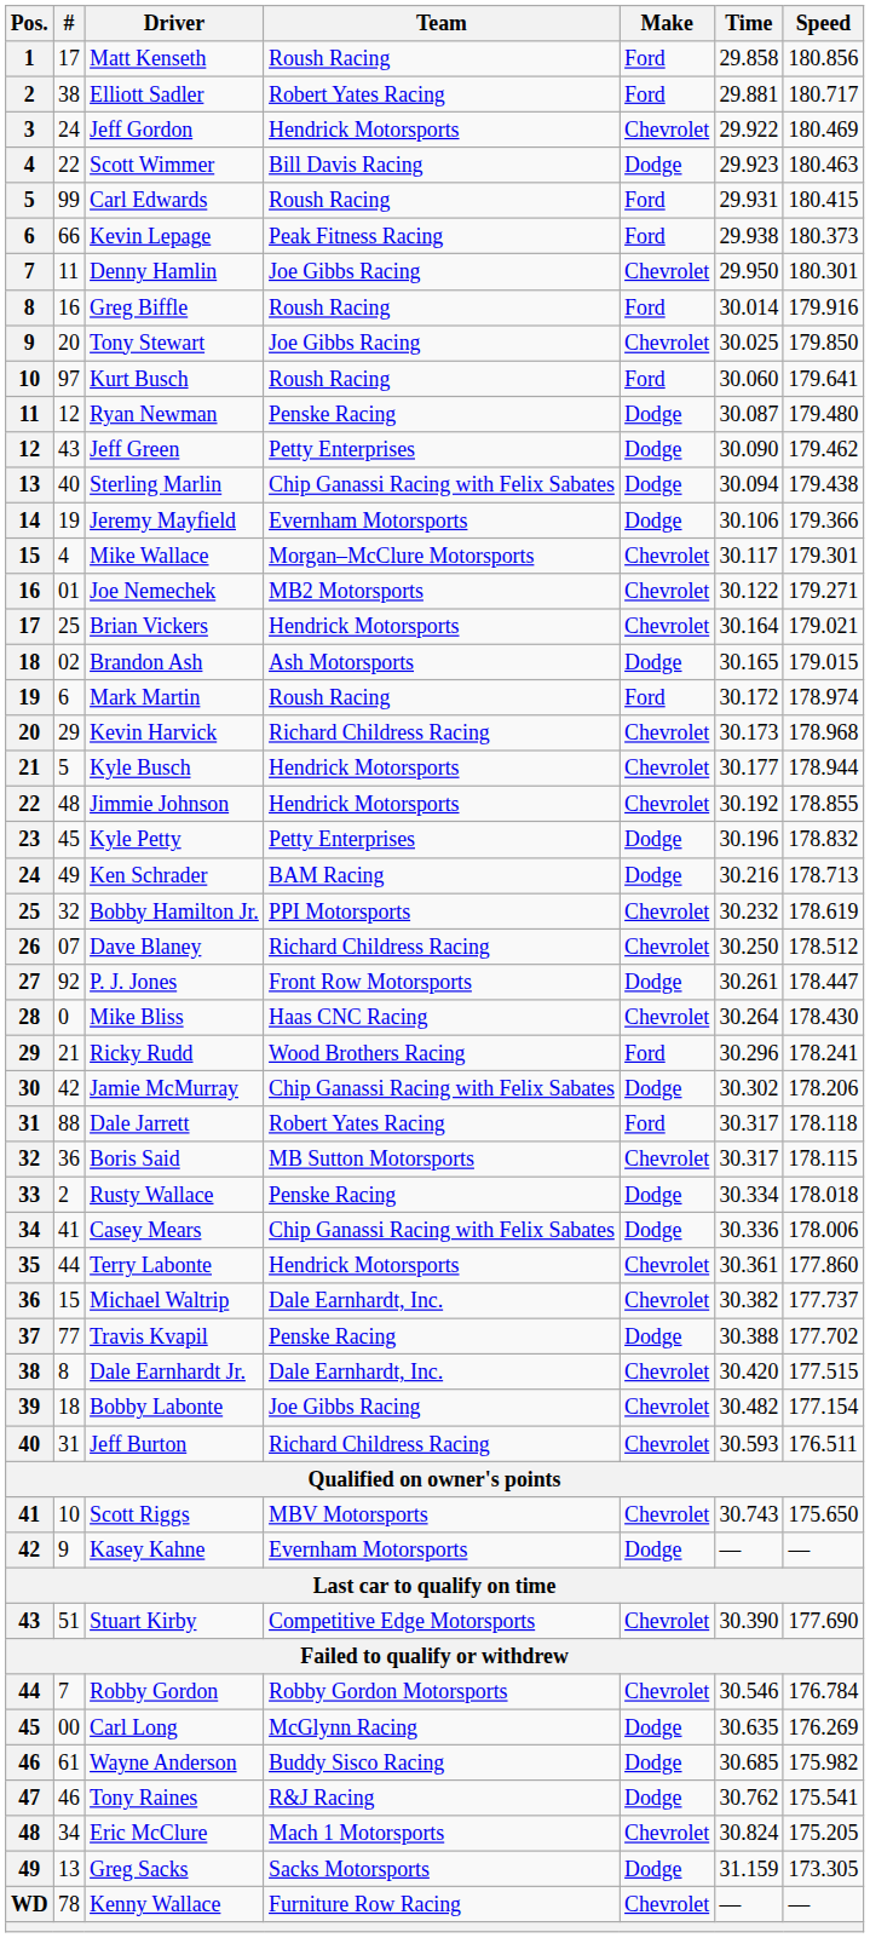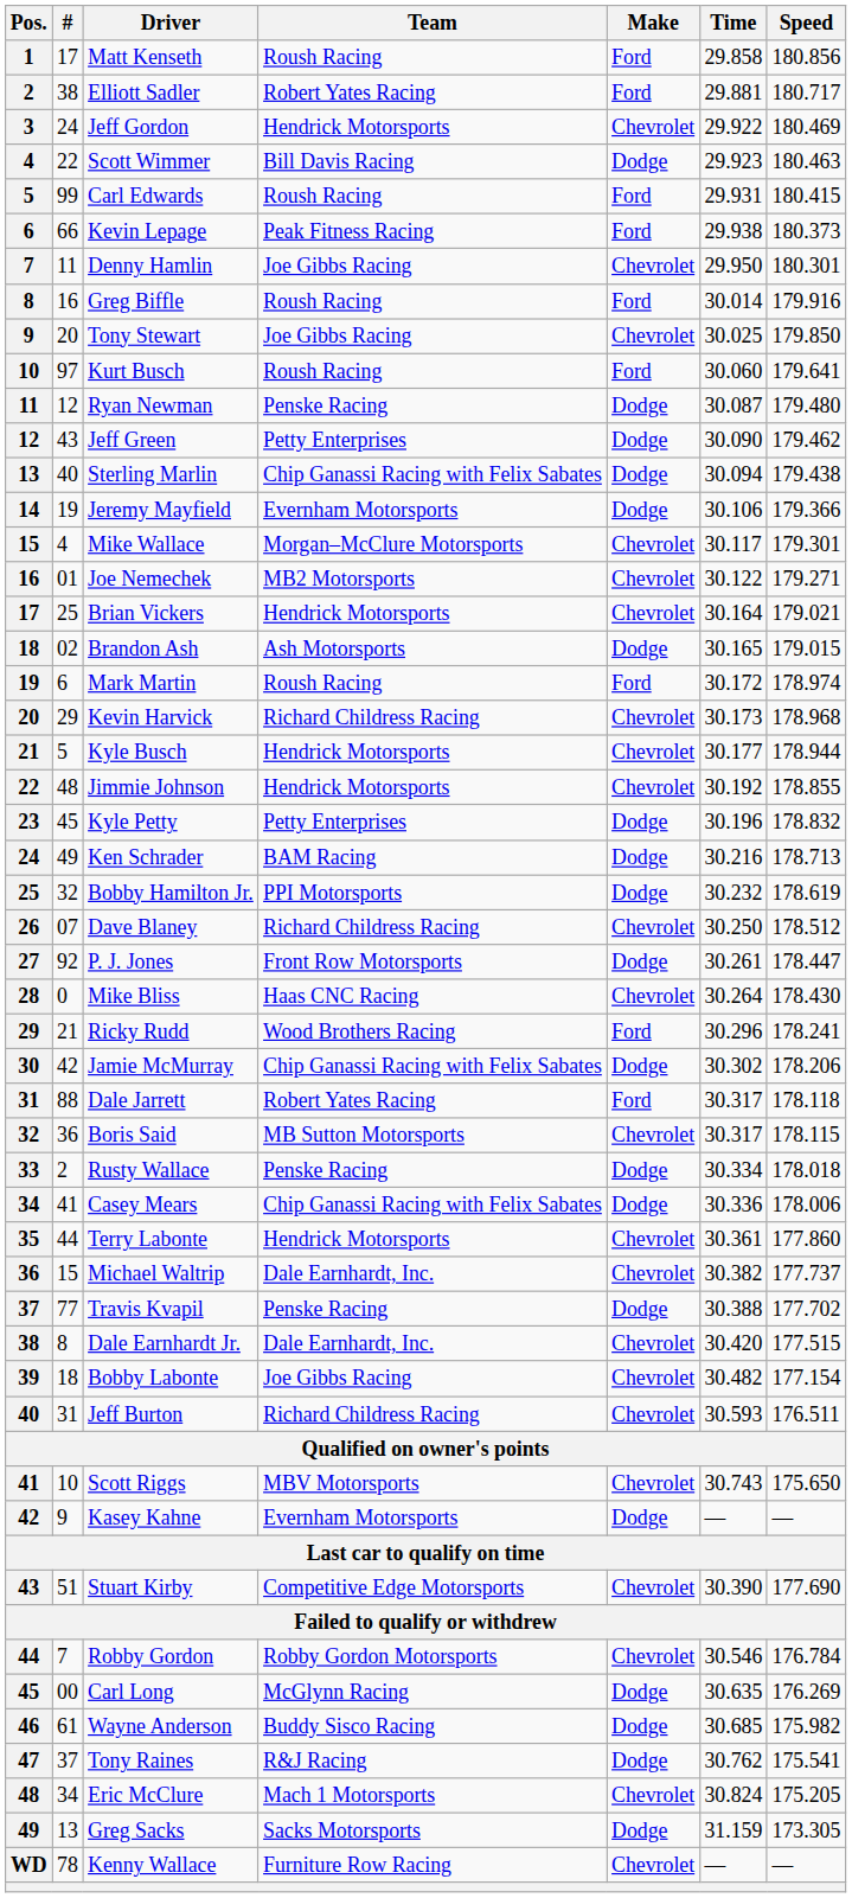 <table class="wikitable" style="font-size:95%">
 <tr>
 <th>Pos.</th>
 <th>#</th>
 <th>Driver</th>
 <th>Team</th>
 <th>Make</th>
 <th>Time</th>
 <th>Speed</th>
 </tr>
 <tr>
 <th>1</th>
 <td>17</td>
 <td><a href='#'>Matt Kenseth</a></td>
 <td><a href='#'>Roush Racing</a></td>
 <td><a href='#'>Ford</a></td>
 <td>29.858</td>
 <td>180.856</td>
 </tr>
 <tr>
 <th>2</th>
 <td>38</td>
 <td><a href='#'>Elliott Sadler</a></td>
 <td><a href='#'>Robert Yates Racing</a></td>
 <td><a href='#'>Ford</a></td>
 <td>29.881</td>
 <td>180.717</td>
 </tr>
 <tr>
 <th>3</th>
 <td>24</td>
 <td><a href='#'>Jeff Gordon</a></td>
 <td><a href='#'>Hendrick Motorsports</a></td>
 <td><a href='#'>Chevrolet</a></td>
 <td>29.922</td>
 <td>180.469</td>
 </tr>
 <tr>
 <th>4</th>
 <td>22</td>
 <td><a href='#'>Scott Wimmer</a></td>
 <td><a href='#'>Bill Davis Racing</a></td>
 <td><a href='#'>Dodge</a></td>
 <td>29.923</td>
 <td>180.463</td>
 </tr>
 <tr>
 <th>5</th>
 <td>99</td>
 <td><a href='#'>Carl Edwards</a></td>
 <td><a href='#'>Roush Racing</a></td>
 <td><a href='#'>Ford</a></td>
 <td>29.931</td>
 <td>180.415</td>
 </tr>
 <tr>
 <th>6</th>
 <td>66</td>
 <td><a href='#'>Kevin Lepage</a></td>
 <td><a href='#'>Peak Fitness Racing</a></td>
 <td><a href='#'>Ford</a></td>
 <td>29.938</td>
 <td>180.373</td>
 </tr>
 <tr>
 <th>7</th>
 <td>11</td>
 <td><a href='#'>Denny Hamlin</a></td>
 <td><a href='#'>Joe Gibbs Racing</a></td>
 <td><a href='#'>Chevrolet</a></td>
 <td>29.950</td>
 <td>180.301</td>
 </tr>
 <tr>
 <th>8</th>
 <td>16</td>
 <td><a href='#'>Greg Biffle</a></td>
 <td><a href='#'>Roush Racing</a></td>
 <td><a href='#'>Ford</a></td>
 <td>30.014</td>
 <td>179.916</td>
 </tr>
 <tr>
 <th>9</th>
 <td>20</td>
 <td><a href='#'>Tony Stewart</a></td>
 <td><a href='#'>Joe Gibbs Racing</a></td>
 <td><a href='#'>Chevrolet</a></td>
 <td>30.025</td>
 <td>179.850</td>
 </tr>
 <tr>
 <th>10</th>
 <td>97</td>
 <td><a href='#'>Kurt Busch</a></td>
 <td><a href='#'>Roush Racing</a></td>
 <td><a href='#'>Ford</a></td>
 <td>30.060</td>
 <td>179.641</td>
 </tr>
 <tr>
 <th>11</th>
 <td>12</td>
 <td><a href='#'>Ryan Newman</a></td>
 <td><a href='#'>Penske Racing</a></td>
 <td><a href='#'>Dodge</a></td>
 <td>30.087</td>
 <td>179.480</td>
 </tr>
 <tr>
 <th>12</th>
 <td>43</td>
 <td><a href='#'>Jeff Green</a></td>
 <td><a href='#'>Petty Enterprises</a></td>
 <td><a href='#'>Dodge</a></td>
 <td>30.090</td>
 <td>179.462</td>
 </tr>
 <tr>
 <th>13</th>
 <td>40</td>
 <td><a href='#'>Sterling Marlin</a></td>
 <td><a href='#'>Chip Ganassi Racing with Felix Sabates</a></td>
 <td><a href='#'>Dodge</a></td>
 <td>30.094</td>
 <td>179.438</td>
 </tr>
 <tr>
 <th>14</th>
 <td>19</td>
 <td><a href='#'>Jeremy Mayfield</a></td>
 <td><a href='#'>Evernham Motorsports</a></td>
 <td><a href='#'>Dodge</a></td>
 <td>30.106</td>
 <td>179.366</td>
 </tr>
 <tr>
 <th>15</th>
 <td>4</td>
 <td><a href='#'>Mike Wallace</a></td>
 <td><a href='#'>Morgan–McClure Motorsports</a></td>
 <td><a href='#'>Chevrolet</a></td>
 <td>30.117</td>
 <td>179.301</td>
 </tr>
 <tr>
 <th>16</th>
 <td>01</td>
 <td><a href='#'>Joe Nemechek</a></td>
 <td><a href='#'>MB2 Motorsports</a></td>
 <td><a href='#'>Chevrolet</a></td>
 <td>30.122</td>
 <td>179.271</td>
 </tr>
 <tr>
 <th>17</th>
 <td>25</td>
 <td><a href='#'>Brian Vickers</a></td>
 <td><a href='#'>Hendrick Motorsports</a></td>
 <td><a href='#'>Chevrolet</a></td>
 <td>30.164</td>
 <td>179.021</td>
 </tr>
 <tr>
 <th>18</th>
 <td>02</td>
 <td><a href='#'>Brandon Ash</a></td>
 <td><a href='#'>Ash Motorsports</a></td>
 <td><a href='#'>Dodge</a></td>
 <td>30.165</td>
 <td>179.015</td>
 </tr>
 <tr>
 <th>19</th>
 <td>6</td>
 <td><a href='#'>Mark Martin</a></td>
 <td><a href='#'>Roush Racing</a></td>
 <td><a href='#'>Ford</a></td>
 <td>30.172</td>
 <td>178.974</td>
 </tr>
 <tr>
 <th>20</th>
 <td>29</td>
 <td><a href='#'>Kevin Harvick</a></td>
 <td><a href='#'>Richard Childress Racing</a></td>
 <td><a href='#'>Chevrolet</a></td>
 <td>30.173</td>
 <td>178.968</td>
 </tr>
 <tr>
 <th>21</th>
 <td>5</td>
 <td><a href='#'>Kyle Busch</a></td>
 <td><a href='#'>Hendrick Motorsports</a></td>
 <td><a href='#'>Chevrolet</a></td>
 <td>30.177</td>
 <td>178.944</td>
 </tr>
 <tr>
 <th>22</th>
 <td>48</td>
 <td><a href='#'>Jimmie Johnson</a></td>
 <td><a href='#'>Hendrick Motorsports</a></td>
 <td><a href='#'>Chevrolet</a></td>
 <td>30.192</td>
 <td>178.855</td>
 </tr>
 <tr>
 <th>23</th>
 <td>45</td>
 <td><a href='#'>Kyle Petty</a></td>
 <td><a href='#'>Petty Enterprises</a></td>
 <td><a href='#'>Dodge</a></td>
 <td>30.196</td>
 <td>178.832</td>
 </tr>
 <tr>
 <th>24</th>
 <td>49</td>
 <td><a href='#'>Ken Schrader</a></td>
 <td><a href='#'>BAM Racing</a></td>
 <td><a href='#'>Dodge</a></td>
 <td>30.216</td>
 <td>178.713</td>
 </tr>
 <tr>
 <th>25</th>
 <td>32</td>
 <td><a href='#'>Bobby Hamilton Jr.</a></td>
 <td><a href='#'>PPI Motorsports</a></td>
-<td><a href='#'>Chevrolet</a></td>
+<td><a href='#'>Dodge</a></td>
 <td>30.232</td>
 <td>178.619</td>
 </tr>
 <tr>
 <th>26</th>
 <td>07</td>
 <td><a href='#'>Dave Blaney</a></td>
 <td><a href='#'>Richard Childress Racing</a></td>
 <td><a href='#'>Chevrolet</a></td>
 <td>30.250</td>
 <td>178.512</td>
 </tr>
 <tr>
 <th>27</th>
 <td>92</td>
 <td><a href='#'>P. J. Jones</a></td>
 <td><a href='#'>Front Row Motorsports</a></td>
 <td><a href='#'>Dodge</a></td>
 <td>30.261</td>
 <td>178.447</td>
 </tr>
 <tr>
 <th>28</th>
 <td>0</td>
 <td><a href='#'>Mike Bliss</a></td>
 <td><a href='#'>Haas CNC Racing</a></td>
 <td><a href='#'>Chevrolet</a></td>
 <td>30.264</td>
 <td>178.430</td>
 </tr>
 <tr>
 <th>29</th>
 <td>21</td>
 <td><a href='#'>Ricky Rudd</a></td>
 <td><a href='#'>Wood Brothers Racing</a></td>
 <td><a href='#'>Ford</a></td>
 <td>30.296</td>
 <td>178.241</td>
 </tr>
 <tr>
 <th>30</th>
 <td>42</td>
 <td><a href='#'>Jamie McMurray</a></td>
 <td><a href='#'>Chip Ganassi Racing with Felix Sabates</a></td>
 <td><a href='#'>Dodge</a></td>
 <td>30.302</td>
 <td>178.206</td>
 </tr>
 <tr>
 <th>31</th>
 <td>88</td>
 <td><a href='#'>Dale Jarrett</a></td>
 <td><a href='#'>Robert Yates Racing</a></td>
 <td><a href='#'>Ford</a></td>
 <td>30.317</td>
 <td>178.118</td>
 </tr>
 <tr>
 <th>32</th>
 <td>36</td>
 <td><a href='#'>Boris Said</a></td>
 <td><a href='#'>MB Sutton Motorsports</a></td>
 <td><a href='#'>Chevrolet</a></td>
 <td>30.317</td>
 <td>178.115</td>
 </tr>
 <tr>
 <th>33</th>
 <td>2</td>
 <td><a href='#'>Rusty Wallace</a></td>
 <td><a href='#'>Penske Racing</a></td>
 <td><a href='#'>Dodge</a></td>
 <td>30.334</td>
 <td>178.018</td>
 </tr>
 <tr>
 <th>34</th>
 <td>41</td>
 <td><a href='#'>Casey Mears</a></td>
 <td><a href='#'>Chip Ganassi Racing with Felix Sabates</a></td>
 <td><a href='#'>Dodge</a></td>
 <td>30.336</td>
 <td>178.006</td>
 </tr>
 <tr>
 <th>35</th>
 <td>44</td>
 <td><a href='#'>Terry Labonte</a></td>
 <td><a href='#'>Hendrick Motorsports</a></td>
 <td><a href='#'>Chevrolet</a></td>
 <td>30.361</td>
 <td>177.860</td>
 </tr>
 <tr>
 <th>36</th>
 <td>15</td>
 <td><a href='#'>Michael Waltrip</a></td>
 <td><a href='#'>Dale Earnhardt, Inc.</a></td>
 <td><a href='#'>Chevrolet</a></td>
 <td>30.382</td>
 <td>177.737</td>
 </tr>
 <tr>
 <th>37</th>
 <td>77</td>
 <td><a href='#'>Travis Kvapil</a></td>
 <td><a href='#'>Penske Racing</a></td>
 <td><a href='#'>Dodge</a></td>
 <td>30.388</td>
 <td>177.702</td>
 </tr>
 <tr>
 <th>38</th>
 <td>8</td>
 <td><a href='#'>Dale Earnhardt Jr.</a></td>
 <td><a href='#'>Dale Earnhardt, Inc.</a></td>
 <td><a href='#'>Chevrolet</a></td>
 <td>30.420</td>
 <td>177.515</td>
 </tr>
 <tr>
 <th>39</th>
 <td>18</td>
 <td><a href='#'>Bobby Labonte</a></td>
 <td><a href='#'>Joe Gibbs Racing</a></td>
 <td><a href='#'>Chevrolet</a></td>
 <td>30.482</td>
 <td>177.154</td>
 </tr>
 <tr>
 <th>40</th>
 <td>31</td>
 <td><a href='#'>Jeff Burton</a></td>
 <td><a href='#'>Richard Childress Racing</a></td>
 <td><a href='#'>Chevrolet</a></td>
 <td>30.593</td>
 <td>176.511</td>
 </tr>
 <tr>
 <th colspan="7">Qualified on owner's points</th>
 </tr>
 <tr>
 <th>41</th>
 <td>10</td>
 <td><a href='#'>Scott Riggs</a></td>
 <td><a href='#'>MBV Motorsports</a></td>
 <td><a href='#'>Chevrolet</a></td>
 <td>30.743</td>
 <td>175.650</td>
 </tr>
 <tr>
 <th>42</th>
 <td>9</td>
 <td><a href='#'>Kasey Kahne</a></td>
 <td><a href='#'>Evernham Motorsports</a></td>
 <td><a href='#'>Dodge</a></td>
 <td>—</td>
 <td>—</td>
 </tr>
 <tr>
 <th colspan="7">Last car to qualify on time</th>
 </tr>
 <tr>
 <th>43</th>
 <td>51</td>
 <td><a href='#'>Stuart Kirby</a></td>
 <td><a href='#'>Competitive Edge Motorsports</a></td>
 <td><a href='#'>Chevrolet</a></td>
 <td>30.390</td>
 <td>177.690</td>
 </tr>
 <tr>
 <th colspan="7">Failed to qualify or withdrew</th>
 </tr>
 <tr>
 <th>44</th>
 <td>7</td>
 <td><a href='#'>Robby Gordon</a></td>
 <td><a href='#'>Robby Gordon Motorsports</a></td>
 <td><a href='#'>Chevrolet</a></td>
 <td>30.546</td>
 <td>176.784</td>
 </tr>
 <tr>
 <th>45</th>
 <td>00</td>
 <td><a href='#'>Carl Long</a></td>
 <td><a href='#'>McGlynn Racing</a></td>
 <td><a href='#'>Dodge</a></td>
 <td>30.635</td>
 <td>176.269</td>
 </tr>
 <tr>
 <th>46</th>
 <td>61</td>
 <td><a href='#'>Wayne Anderson</a></td>
 <td><a href='#'>Buddy Sisco Racing</a></td>
 <td><a href='#'>Dodge</a></td>
 <td>30.685</td>
 <td>175.982</td>
 </tr>
 <tr>
 <th>47</th>
-<td>46</td>
+<td>37</td>
 <td><a href='#'>Tony Raines</a></td>
 <td><a href='#'>R&J Racing</a></td>
 <td><a href='#'>Dodge</a></td>
 <td>30.762</td>
 <td>175.541</td>
 </tr>
 <tr>
 <th>48</th>
 <td>34</td>
 <td><a href='#'>Eric McClure</a></td>
 <td><a href='#'>Mach 1 Motorsports</a></td>
 <td><a href='#'>Chevrolet</a></td>
 <td>30.824</td>
 <td>175.205</td>
 </tr>
 <tr>
 <th>49</th>
 <td>13</td>
 <td><a href='#'>Greg Sacks</a></td>
 <td><a href='#'>Sacks Motorsports</a></td>
 <td><a href='#'>Dodge</a></td>
 <td>31.159</td>
 <td>173.305</td>
 </tr>
 <tr>
 <th>WD</th>
 <td>78</td>
 <td><a href='#'>Kenny Wallace</a></td>
 <td><a href='#'>Furniture Row Racing</a></td>
 <td><a href='#'>Chevrolet</a></td>
 <td>—</td>
 <td>—</td>
 </tr>
 <tr>
 <th colspan="7"></th>
 </tr>
 </table>
